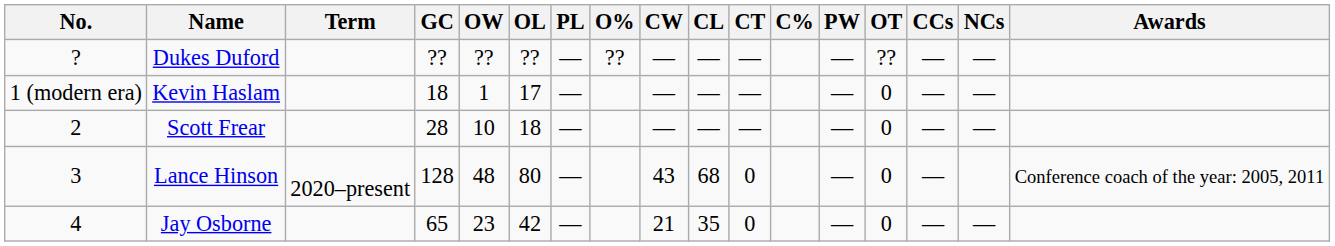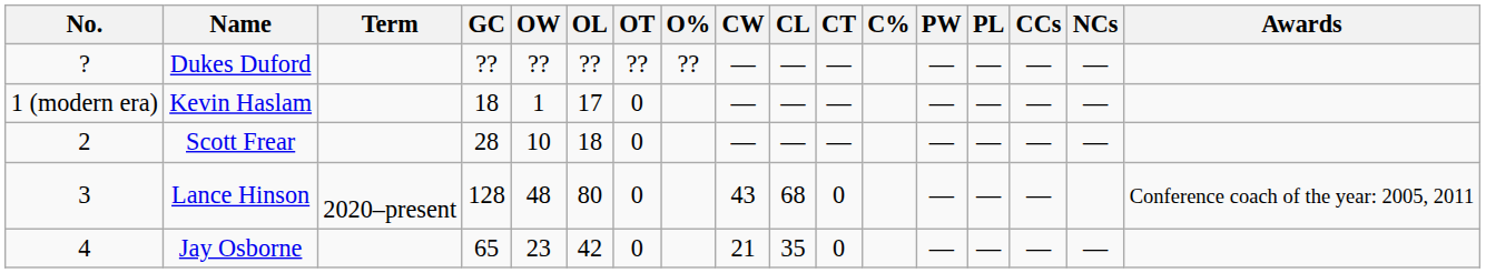 <table class="wikitable sortable" style="text-align:center">
 <tr>
 <th>No.</th>
 <th>Name</th>
 <th>Term</th>
 <th>GC</th>
 <th>OW</th>
 <th>OL</th>
-<th>PL</th>
+<th>OT</th>
 <th>O%</th>
 <th>CW</th>
 <th>CL</th>
 <th>CT</th>
 <th>C%</th>
 <th>PW</th>
-<th>OT</th>
+<th>PL</th>
 <th>CCs</th>
 <th>NCs</th>
 <th class="unsortable">Awards</th>
 </tr>
 <tr>
 <td>?</td>
 <td><a href='#'>Dukes Duford</a></td>
 <td></td>
 <td>??</td>
 <td>??</td>
 <td>??</td>
-<td>—</td>
+<td>??</td>
 <td>??</td>
 <td>—</td>
 <td>—</td>
 <td>—</td>
 <td></td>
 <td>—</td>
-<td>??</td>
+<td>—</td>
 <td>—</td>
 <td>—</td>
 <td></td>
 </tr>
 <tr>
 <td>1 (modern era)</td>
 <td><a href='#'>Kevin Haslam</a></td>
 <td></td>
 <td>18</td>
 <td>1</td>
 <td>17</td>
-<td>—</td>
+<td>0</td>
 <td></td>
 <td>—</td>
 <td>—</td>
 <td>—</td>
 <td></td>
 <td>—</td>
-<td>0</td>
+<td>—</td>
 <td>—</td>
 <td>—</td>
 <td></td>
 </tr>
 <tr>
 <td>2</td>
 <td><a href='#'>Scott Frear</a></td>
 <td></td>
 <td>28</td>
 <td>10</td>
 <td>18</td>
-<td>—</td>
+<td>0</td>
 <td></td>
 <td>—</td>
 <td>—</td>
 <td>—</td>
 <td></td>
 <td>—</td>
-<td>0</td>
+<td>—</td>
 <td>—</td>
 <td>—</td>
 <td></td>
 </tr>
 <tr>
 <td>3</td>
 <td><a href='#'>Lance Hinson</a></td>
 <td><br>2020–present</td>
 <td>128</td>
 <td>48</td>
 <td>80</td>
-<td>—</td>
+<td>0</td>
 <td></td>
 <td>43</td>
 <td>68</td>
 <td>0</td>
 <td></td>
 <td>—</td>
-<td>0</td>
+<td>—</td>
 <td>—</td>
 <td></td>
 <td><small>Conference coach of the year: 2005, 2011</small></td>
 </tr>
 <tr>
 <td>4</td>
 <td><a href='#'>Jay Osborne</a></td>
 <td></td>
 <td>65</td>
 <td>23</td>
 <td>42</td>
-<td>—</td>
+<td>0</td>
 <td></td>
 <td>21</td>
 <td>35</td>
 <td>0</td>
 <td></td>
 <td>—</td>
-<td>0</td>
+<td>—</td>
 <td>—</td>
 <td>—</td>
 <td></td>
 </tr>
 </table>
